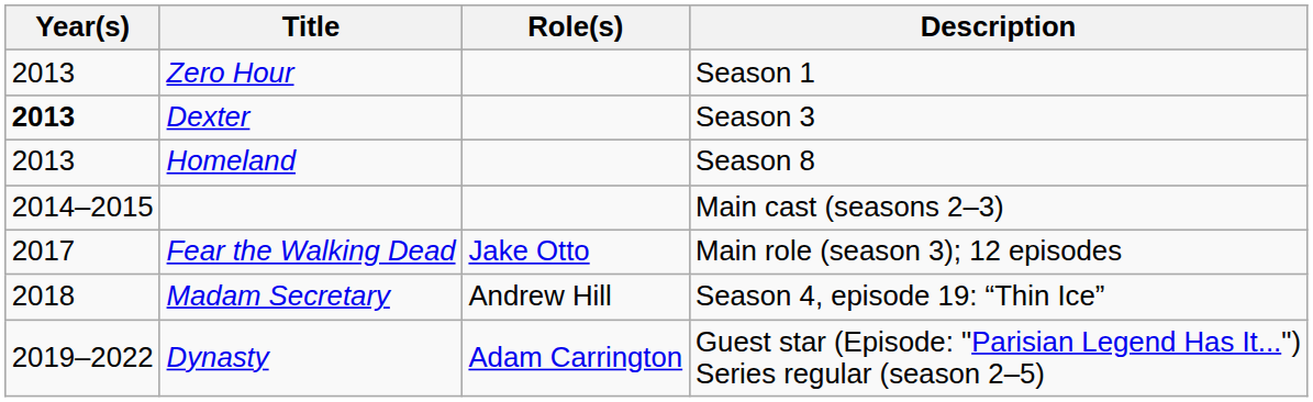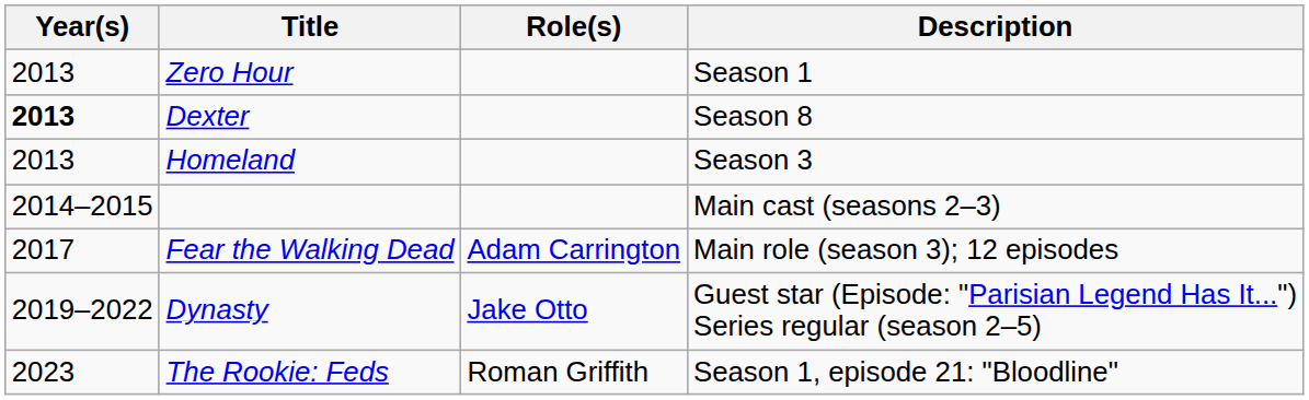 <table class="wikitable sortable">
 <tr>
 <th>Year(s)</th>
 <th>Title</th>
 <th>Role(s)</th>
 <th class="unsortable">Description</th>
 </tr>
 <tr>
 <td>2013</td>
 <td><em><a href='#'>Zero Hour</a></em></td>
 <td></td>
 <td>Season 1</td>
 </tr>
 <tr>
 <td><strong>2013</strong></td>
 <td><em><a href='#'>Dexter</a></em></td>
 <td></td>
-<td>Season 3</td>
+<td>Season 8</td>
 </tr>
 <tr>
 <td>2013</td>
 <td><em><a href='#'>Homeland</a></em></td>
 <td></td>
-<td>Season 8</td>
+<td>Season 3</td>
 </tr>
 <tr>
 <td>2014–2015</td>
 <td><em></em></td>
 <td></td>
 <td>Main cast (seasons 2–3)</td>
 </tr>
 <tr>
 <td>2017</td>
 <td><em><a href='#'>Fear the Walking Dead</a></em></td>
-<td><a href='#'>Jake Otto</a></td>
+<td><a href='#'>Adam Carrington</a></td>
 <td>Main role (season 3); 12 episodes</td>
-</tr>
-<tr>
-<td>2018</td>
-<td><em><a href='#'>Madam Secretary</a></em></td>
-<td>Andrew Hill</td>
-<td>Season 4, episode 19: “Thin Ice”</td>
 </tr>
 <tr>
 <td>2019–2022</td>
 <td><em><a href='#'>Dynasty</a></em></td>
-<td><a href='#'>Adam Carrington</a></td>
+<td><a href='#'>Jake Otto</a></td>
 <td>Guest star (Episode: "<a href='#'>Parisian Legend Has It...</a>")<br>Series regular (season 2–5)</td>
 </tr>
+<tr>
+<td>2023</td>
+<td><em><a href='#'>The Rookie: Feds</a></em></td>
+<td>Roman Griffith</td>
+<td>Season 1, episode 21: "Bloodline"</td>
+</tr>
 </table>
